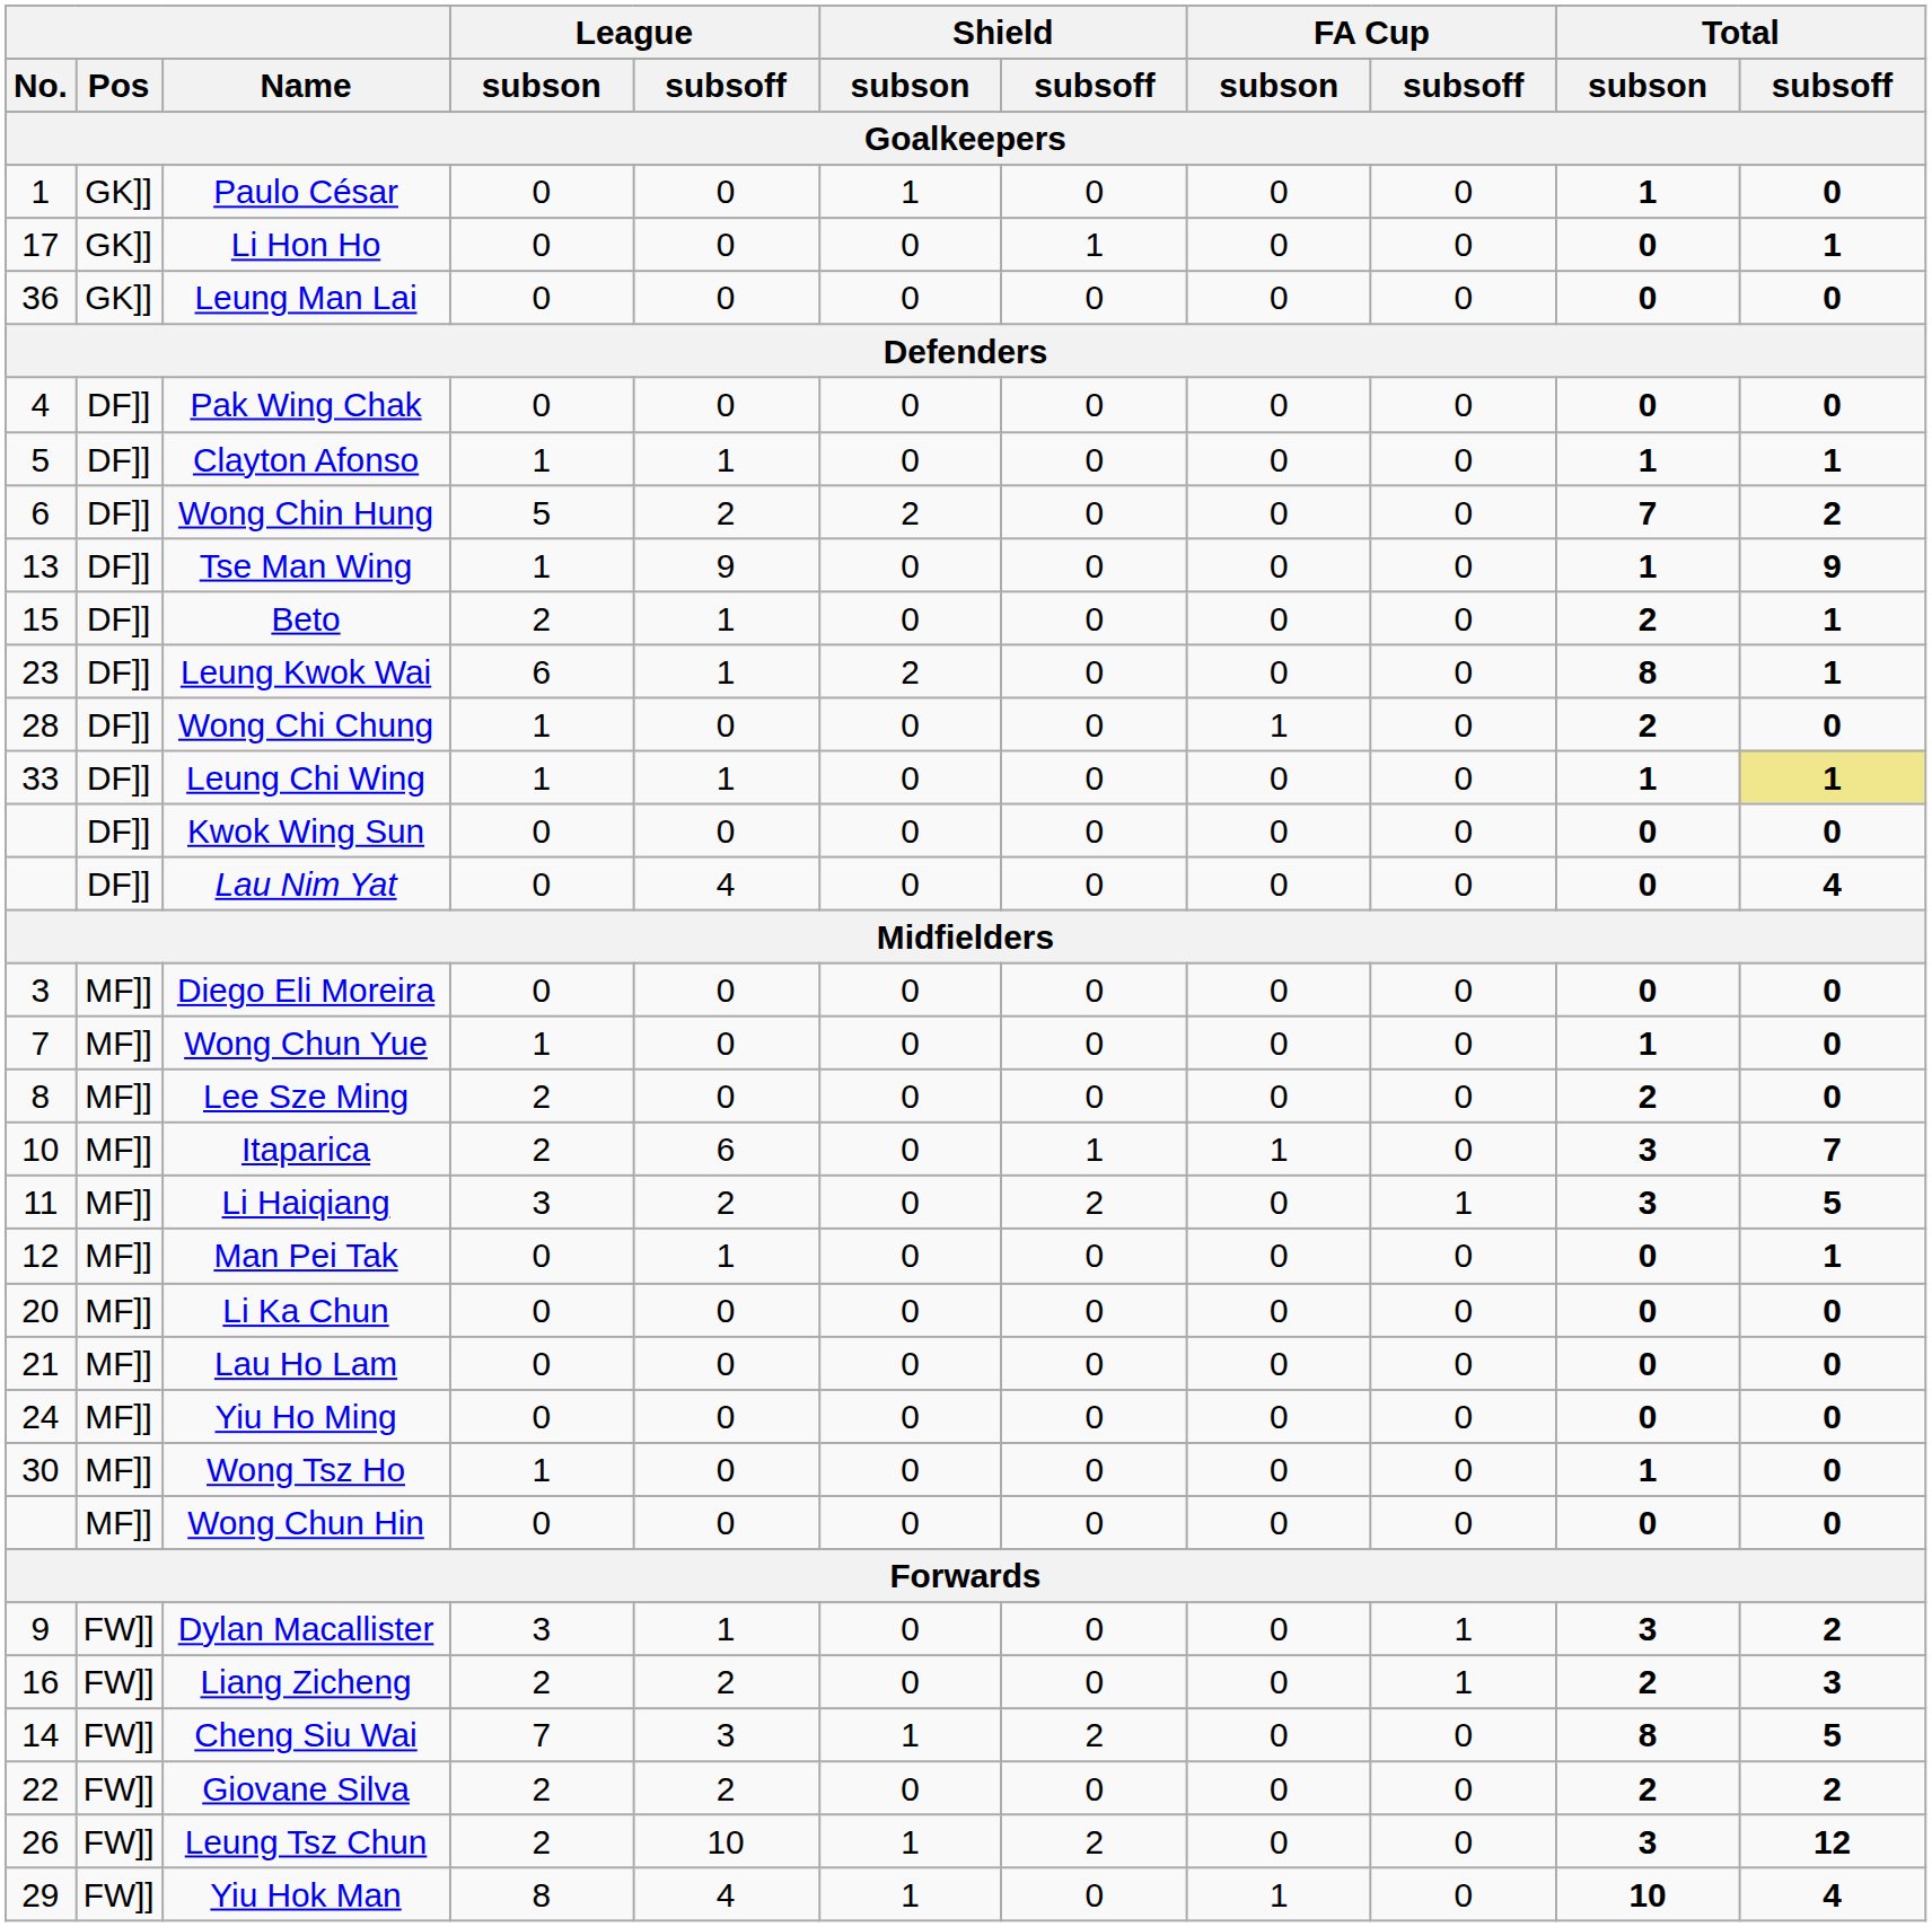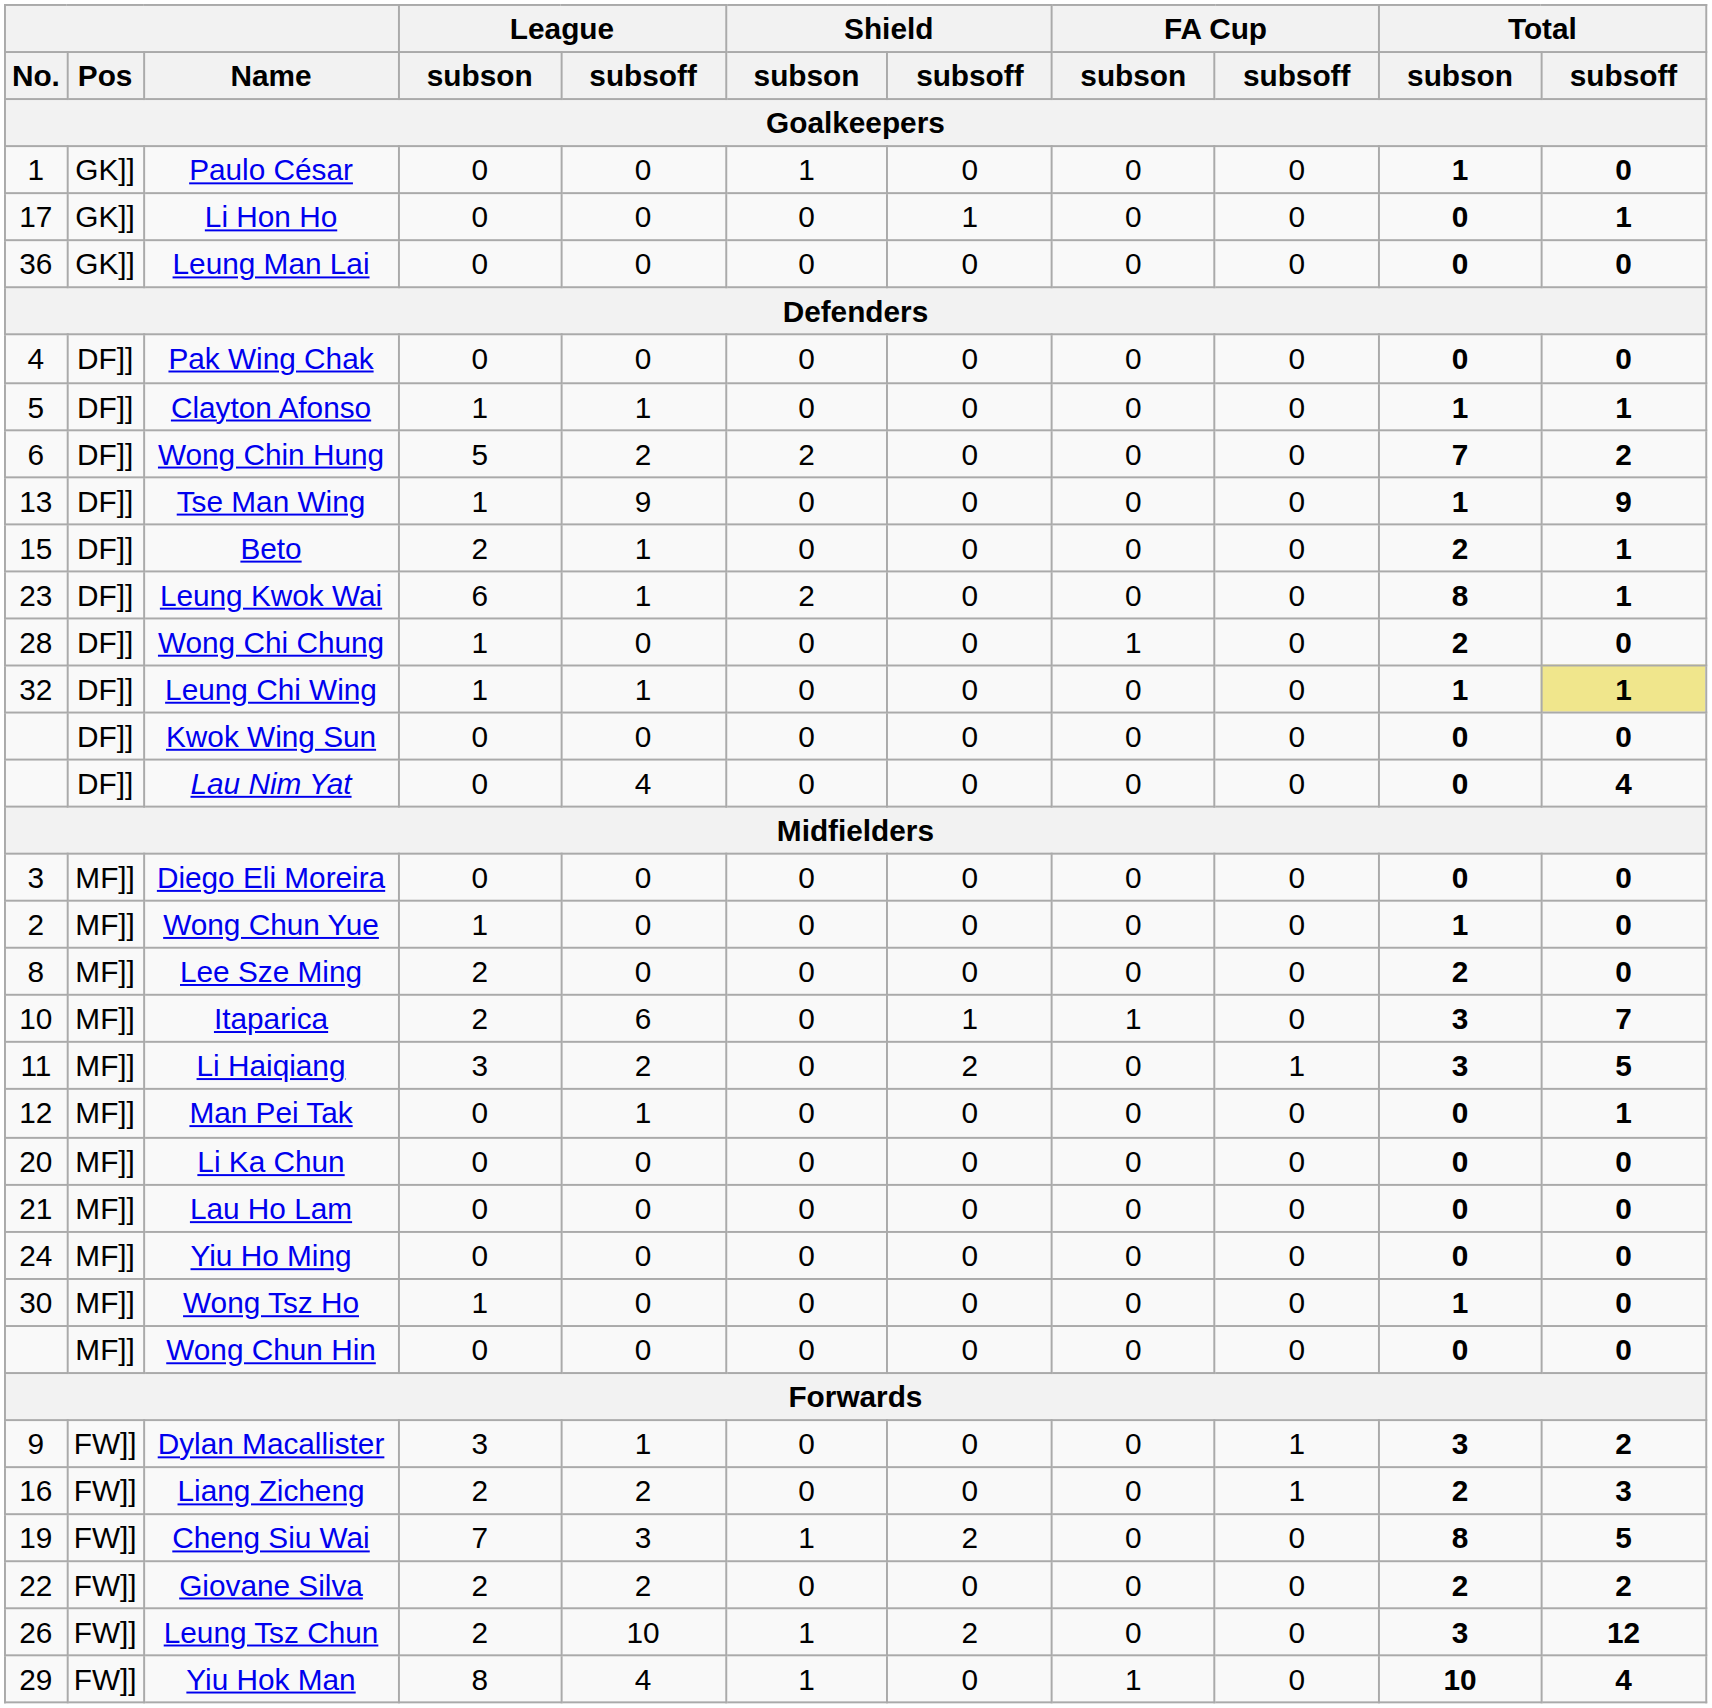 <table class="wikitable" style="font-size: 95%; text-align:center;">
 <tr>
 <th colspan=3></th>
 <th colspan=2>League</th>
 <th colspan=2>Shield</th>
 <th colspan=2>FA Cup</th>
 <th colspan=2>Total</th>
 </tr>
 <tr>
 <th width="3%"><strong>No.</strong></th>
 <th width="3%"><strong>Pos</strong></th>
 <th width="15%"><strong>Name</strong></th>
 <th width=20>subson</th>
 <th width=20>subsoff</th>
 <th width=20>subson</th>
 <th width=20>subsoff</th>
 <th width=20>subson</th>
 <th width=20>subsoff</th>
 <th width=20>subson</th>
 <th width=20>subsoff</th>
 </tr>
 <tr>
 <th colspan=15>Goalkeepers</th>
 </tr>
 <tr>
 <td>1</td>
 <td [[>GK]]</td>
 <td><a href='#'>Paulo César</a></td>
 <td>0</td>
 <td>0</td>
 <td>1</td>
 <td>0</td>
 <td>0</td>
 <td>0</td>
 <td><strong>1</strong></td>
 <td><strong>0</strong></td>
 </tr>
 <tr>
 <td>17</td>
 <td [[>GK]]</td>
 <td><a href='#'>Li Hon Ho</a></td>
 <td>0</td>
 <td>0</td>
 <td>0</td>
 <td>1</td>
 <td>0</td>
 <td>0</td>
 <td><strong>0</strong></td>
 <td><strong>1</strong></td>
 </tr>
 <tr>
 <td>36</td>
 <td [[>GK]]</td>
 <td><a href='#'>Leung Man Lai</a></td>
 <td>0</td>
 <td>0</td>
 <td>0</td>
 <td>0</td>
 <td>0</td>
 <td>0</td>
 <td><strong>0</strong></td>
 <td><strong>0</strong></td>
 </tr>
 <tr>
 <th colspan=15>Defenders</th>
 </tr>
 <tr>
 <td>4</td>
 <td [[>DF]]</td>
 <td><a href='#'>Pak Wing Chak</a></td>
 <td>0</td>
 <td>0</td>
 <td>0</td>
 <td>0</td>
 <td>0</td>
 <td>0</td>
 <td><strong>0</strong></td>
 <td><strong>0</strong></td>
 </tr>
 <tr>
 <td>5</td>
 <td [[>DF]]</td>
 <td><a href='#'>Clayton Afonso</a></td>
 <td>1</td>
 <td>1</td>
 <td>0</td>
 <td>0</td>
 <td>0</td>
 <td>0</td>
 <td><strong>1</strong></td>
 <td><strong>1</strong></td>
 </tr>
 <tr>
 <td>6</td>
 <td [[>DF]]</td>
 <td><a href='#'>Wong Chin Hung</a></td>
 <td>5</td>
 <td>2</td>
 <td>2</td>
 <td>0</td>
 <td>0</td>
 <td>0</td>
 <td><strong>7</strong></td>
 <td><strong>2</strong></td>
 </tr>
 <tr>
 <td>13</td>
 <td [[>DF]]</td>
 <td><a href='#'>Tse Man Wing</a></td>
 <td>1</td>
 <td>9</td>
 <td>0</td>
 <td>0</td>
 <td>0</td>
 <td>0</td>
 <td><strong>1</strong></td>
 <td><strong>9</strong></td>
 </tr>
 <tr>
 <td>15</td>
 <td [[>DF]]</td>
 <td><a href='#'>Beto</a></td>
 <td>2</td>
 <td>1</td>
 <td>0</td>
 <td>0</td>
 <td>0</td>
 <td>0</td>
 <td><strong>2</strong></td>
 <td><strong>1</strong></td>
 </tr>
 <tr>
 <td>23</td>
 <td [[>DF]]</td>
 <td><a href='#'>Leung Kwok Wai</a></td>
 <td>6</td>
 <td>1</td>
 <td>2</td>
 <td>0</td>
 <td>0</td>
 <td>0</td>
 <td><strong>8</strong></td>
 <td><strong>1</strong></td>
 </tr>
 <tr>
 <td>28</td>
 <td [[>DF]]</td>
 <td><a href='#'>Wong Chi Chung</a></td>
 <td>1</td>
 <td>0</td>
 <td>0</td>
 <td>0</td>
 <td>1</td>
 <td>0</td>
 <td><strong>2</strong></td>
 <td><strong>0</strong></td>
 </tr>
 <tr>
-<td>33</td>
+<td>32</td>
 <td [[>DF]]</td>
 <td><a href='#'>Leung Chi Wing</a></td>
 <td>1</td>
 <td>1</td>
 <td>0</td>
 <td>0</td>
 <td>0</td>
 <td>0</td>
 <td><strong>1</strong></td>
 <td style="background: khaki;"><strong>1</strong></td>
 </tr>
 <tr>
 <td></td>
 <td [[>DF]]</td>
 <td><a href='#'>Kwok Wing Sun</a></td>
 <td>0</td>
 <td>0</td>
 <td>0</td>
 <td>0</td>
 <td>0</td>
 <td>0</td>
 <td><strong>0</strong></td>
 <td><strong>0</strong></td>
 </tr>
 <tr>
 <td></td>
 <td [[>DF]]</td>
 <td><em><a href='#'>Lau Nim Yat</a></em></td>
 <td>0</td>
 <td>4</td>
 <td>0</td>
 <td>0</td>
 <td>0</td>
 <td>0</td>
 <td><strong>0</strong></td>
 <td><strong>4</strong></td>
 </tr>
 <tr>
 <th colspan=15>Midfielders</th>
 </tr>
 <tr>
 <td>3</td>
 <td [[>MF]]</td>
 <td><a href='#'>Diego Eli Moreira</a></td>
 <td>0</td>
 <td>0</td>
 <td>0</td>
 <td>0</td>
 <td>0</td>
 <td>0</td>
 <td><strong>0</strong></td>
 <td><strong>0</strong></td>
 </tr>
 <tr>
-<td>7</td>
+<td>2</td>
 <td [[>MF]]</td>
 <td><a href='#'>Wong Chun Yue</a></td>
 <td>1</td>
 <td>0</td>
 <td>0</td>
 <td>0</td>
 <td>0</td>
 <td>0</td>
 <td><strong>1</strong></td>
 <td><strong>0</strong></td>
 </tr>
 <tr>
 <td>8</td>
 <td [[>MF]]</td>
 <td><a href='#'>Lee Sze Ming</a></td>
 <td>2</td>
 <td>0</td>
 <td>0</td>
 <td>0</td>
 <td>0</td>
 <td>0</td>
 <td><strong>2</strong></td>
 <td><strong>0</strong></td>
 </tr>
 <tr>
 <td>10</td>
 <td [[>MF]]</td>
 <td><a href='#'>Itaparica</a></td>
 <td>2</td>
 <td>6</td>
 <td>0</td>
 <td>1</td>
 <td>1</td>
 <td>0</td>
 <td><strong>3</strong></td>
 <td><strong>7</strong></td>
 </tr>
 <tr>
 <td>11</td>
 <td [[>MF]]</td>
 <td><a href='#'>Li Haiqiang</a></td>
 <td>3</td>
 <td>2</td>
 <td>0</td>
 <td>2</td>
 <td>0</td>
 <td>1</td>
 <td><strong>3</strong></td>
 <td><strong>5</strong></td>
 </tr>
 <tr>
 <td>12</td>
 <td [[>MF]]</td>
 <td><a href='#'>Man Pei Tak</a></td>
 <td>0</td>
 <td>1</td>
 <td>0</td>
 <td>0</td>
 <td>0</td>
 <td>0</td>
 <td><strong>0</strong></td>
 <td><strong>1</strong></td>
 </tr>
 <tr>
 <td>20</td>
 <td [[>MF]]</td>
 <td><a href='#'>Li Ka Chun</a></td>
 <td>0</td>
 <td>0</td>
 <td>0</td>
 <td>0</td>
 <td>0</td>
 <td>0</td>
 <td><strong>0</strong></td>
 <td><strong>0</strong></td>
 </tr>
 <tr>
 <td>21</td>
 <td [[>MF]]</td>
 <td><a href='#'>Lau Ho Lam</a></td>
 <td>0</td>
 <td>0</td>
 <td>0</td>
 <td>0</td>
 <td>0</td>
 <td>0</td>
 <td><strong>0</strong></td>
 <td><strong>0</strong></td>
 </tr>
 <tr>
 <td>24</td>
 <td [[>MF]]</td>
 <td><a href='#'>Yiu Ho Ming</a></td>
 <td>0</td>
 <td>0</td>
 <td>0</td>
 <td>0</td>
 <td>0</td>
 <td>0</td>
 <td><strong>0</strong></td>
 <td><strong>0</strong></td>
 </tr>
 <tr>
 <td>30</td>
 <td [[>MF]]</td>
 <td><a href='#'>Wong Tsz Ho</a></td>
 <td>1</td>
 <td>0</td>
 <td>0</td>
 <td>0</td>
 <td>0</td>
 <td>0</td>
 <td><strong>1</strong></td>
 <td><strong>0</strong></td>
 </tr>
 <tr>
 <td></td>
 <td [[>MF]]</td>
 <td><a href='#'>Wong Chun Hin</a></td>
 <td>0</td>
 <td>0</td>
 <td>0</td>
 <td>0</td>
 <td>0</td>
 <td>0</td>
 <td><strong>0</strong></td>
 <td><strong>0</strong></td>
 </tr>
 <tr>
 <th colspan=15>Forwards</th>
 </tr>
 <tr>
 <td>9</td>
 <td [[>FW]]</td>
 <td><a href='#'>Dylan Macallister</a></td>
 <td>3</td>
 <td>1</td>
 <td>0</td>
 <td>0</td>
 <td>0</td>
 <td>1</td>
 <td><strong>3</strong></td>
 <td><strong>2</strong></td>
 </tr>
 <tr>
 <td>16</td>
 <td [[>FW]]</td>
 <td><a href='#'>Liang Zicheng</a></td>
 <td>2</td>
 <td>2</td>
 <td>0</td>
 <td>0</td>
 <td>0</td>
 <td>1</td>
 <td><strong>2</strong></td>
 <td><strong>3</strong></td>
 </tr>
 <tr>
-<td>14</td>
+<td>19</td>
 <td [[>FW]]</td>
 <td><a href='#'>Cheng Siu Wai</a></td>
 <td>7</td>
 <td>3</td>
 <td>1</td>
 <td>2</td>
 <td>0</td>
 <td>0</td>
 <td><strong>8</strong></td>
 <td><strong>5</strong></td>
 </tr>
 <tr>
 <td>22</td>
 <td [[>FW]]</td>
 <td><a href='#'>Giovane Silva</a></td>
 <td>2</td>
 <td>2</td>
 <td>0</td>
 <td>0</td>
 <td>0</td>
 <td>0</td>
 <td><strong>2</strong></td>
 <td><strong>2</strong></td>
 </tr>
 <tr>
 <td>26</td>
 <td [[>FW]]</td>
 <td><a href='#'>Leung Tsz Chun</a></td>
 <td>2</td>
 <td>10</td>
 <td>1</td>
 <td>2</td>
 <td>0</td>
 <td>0</td>
 <td><strong>3</strong></td>
 <td><strong>12</strong></td>
 </tr>
 <tr>
 <td>29</td>
 <td [[>FW]]</td>
 <td><a href='#'>Yiu Hok Man</a></td>
 <td>8</td>
 <td>4</td>
 <td>1</td>
 <td>0</td>
 <td>1</td>
 <td>0</td>
 <td><strong>10</strong></td>
 <td><strong>4</strong></td>
 </tr>
 </table>
